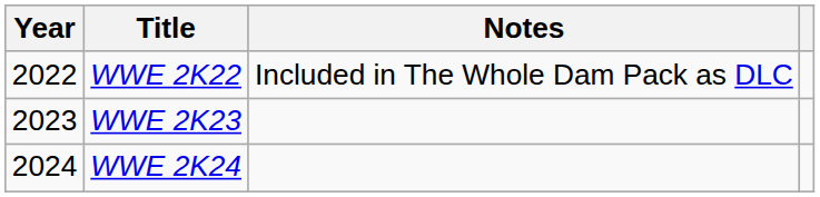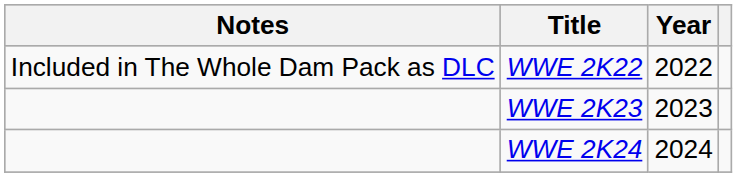 <table class="wikitable sortable plainrowheaders">
 <tr>
+<th scope="col" class="unsortable">Notes</th>
+<th scope="col">Title</th>
 <th scope="col">Year</th>
-<th scope="col">Title</th>
-<th scope="col" class="unsortable">Notes</th>
 <th scope="col" class="unsortable"></th>
 </tr>
 <tr>
+<td>Included in The Whole Dam Pack as <a href='#'>DLC</a></td>
+<td><em><a href='#'>WWE 2K22</a></em></td>
 <td>2022</td>
-<td><em><a href='#'>WWE 2K22</a></em></td>
-<td>Included in The Whole Dam Pack as <a href='#'>DLC</a></td>
 <td></td>
 </tr>
 <tr>
+<td></td>
+<td><em><a href='#'>WWE 2K23</a></em></td>
 <td>2023</td>
-<td><em><a href='#'>WWE 2K23</a></em></td>
-<td></td>
 <td></td>
 </tr>
 <tr>
+<td></td>
+<td><em><a href='#'>WWE 2K24</a></em></td>
 <td>2024</td>
-<td><em><a href='#'>WWE 2K24</a></em></td>
-<td></td>
 <td></td>
 </tr>
 </table>
